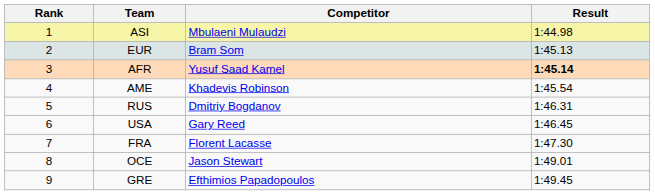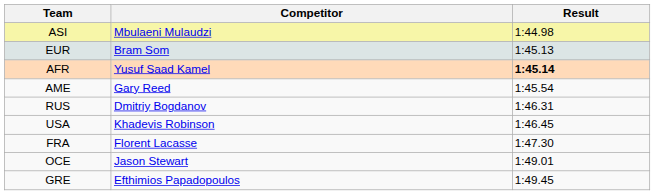 <table class="wikitable" width=70% style=text-align:center>
 <tr>
-<th>Rank</th>
 <th>Team</th>
 <th>Competitor</th>
 <th>Result</th>
 </tr>
 <tr bgcolor="#F7F6A8">
-<td>1</td>
 <td>ASI</td>
 <td align="left"><a href='#'>Mbulaeni Mulaudzi</a></td>
 <td align="left">1:44.98</td>
 </tr>
 <tr bgcolor="#DCE5E5">
-<td>2</td>
 <td>EUR</td>
 <td align="left"><a href='#'>Bram Som</a></td>
 <td align="left">1:45.13</td>
 </tr>
 <tr bgcolor="#FFDAB9">
-<td>3</td>
 <td>AFR</td>
 <td align="left"><a href='#'>Yusuf Saad Kamel</a></td>
 <td align="left"><strong>1:45.14</strong></td>
 </tr>
 <tr>
-<td>4</td>
 <td>AME</td>
-<td align="left"><a href='#'>Khadevis Robinson</a></td>
+<td align="left"><a href='#'>Gary Reed</a></td>
 <td align="left">1:45.54</td>
 </tr>
 <tr>
-<td>5</td>
 <td>RUS</td>
 <td align="left"><a href='#'>Dmitriy Bogdanov</a></td>
 <td align="left">1:46.31</td>
 </tr>
 <tr>
-<td>6</td>
 <td>USA</td>
-<td align="left"><a href='#'>Gary Reed</a></td>
+<td align="left"><a href='#'>Khadevis Robinson</a></td>
 <td align="left">1:46.45</td>
 </tr>
 <tr>
-<td>7</td>
 <td>FRA</td>
 <td align="left"><a href='#'>Florent Lacasse</a></td>
 <td align="left">1:47.30</td>
 </tr>
 <tr>
-<td>8</td>
 <td>OCE</td>
 <td align="left"><a href='#'>Jason Stewart</a></td>
 <td align="left">1:49.01</td>
 </tr>
 <tr>
-<td>9</td>
 <td>GRE</td>
 <td align="left"><a href='#'>Efthimios Papadopoulos</a></td>
 <td align="left">1:49.45</td>
 </tr>
 </table>
